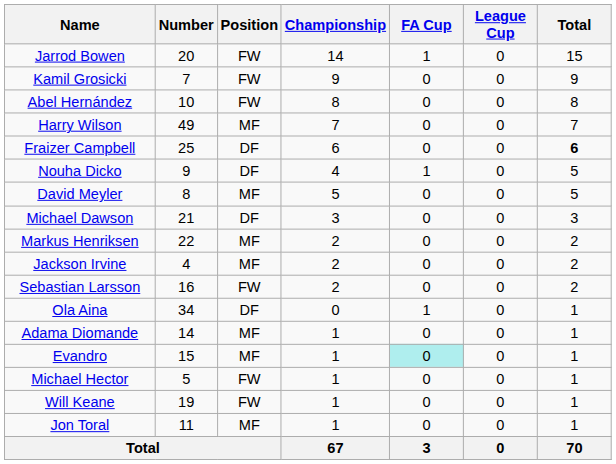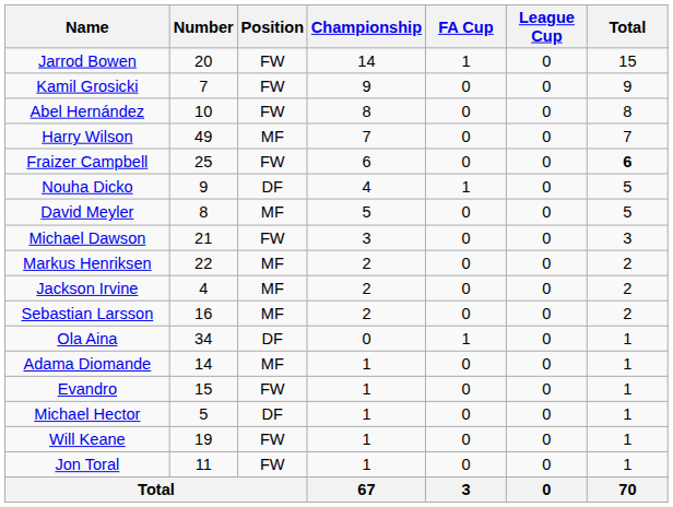 <table class="wikitable sortable plainrowheaders" style="text-align:center; font-size:95%">
 <tr>
 <th style="width:150px;">Name</th>
 <th style="width:50px;">Number</th>
 <th style="width:50px;">Position</th>
 <th style="width:70px;"><a href='#'>Championship</a></th>
 <th style="width:70px;"><a href='#'>FA Cup</a></th>
 <th style="width:70px;"><a href='#'>League<br>Cup</a></th>
 <th style="width:70px;">Total</th>
 </tr>
 <tr>
 <td> <a href='#'>Jarrod Bowen</a></td>
 <td>20</td>
 <td>FW</td>
 <td>14</td>
 <td>1</td>
 <td>0</td>
 <td>15</td>
 </tr>
 <tr>
 <td> <a href='#'>Kamil Grosicki</a></td>
 <td>7</td>
 <td>FW</td>
 <td>9</td>
 <td>0</td>
 <td>0</td>
 <td>9</td>
 </tr>
 <tr>
 <td> <a href='#'>Abel Hernández</a></td>
 <td>10</td>
 <td>FW</td>
 <td>8</td>
 <td>0</td>
 <td>0</td>
 <td>8</td>
 </tr>
 <tr>
 <td> <a href='#'>Harry Wilson</a></td>
 <td>49</td>
 <td>MF</td>
 <td>7</td>
 <td>0</td>
 <td>0</td>
 <td>7</td>
 </tr>
 <tr>
 <td> <a href='#'>Fraizer Campbell</a></td>
 <td>25</td>
-<td>DF</td>
+<td>FW</td>
 <td>6</td>
 <td>0</td>
 <td>0</td>
 <td><strong>6</strong></td>
 </tr>
 <tr>
 <td> <a href='#'>Nouha Dicko</a></td>
 <td>9</td>
 <td>DF</td>
 <td>4</td>
 <td>1</td>
 <td>0</td>
 <td>5</td>
 </tr>
 <tr>
 <td> <a href='#'>David Meyler</a></td>
 <td>8</td>
 <td>MF</td>
 <td>5</td>
 <td>0</td>
 <td>0</td>
 <td>5</td>
 </tr>
 <tr>
 <td> <a href='#'>Michael Dawson</a></td>
 <td>21</td>
-<td>DF</td>
+<td>FW</td>
 <td>3</td>
 <td>0</td>
 <td>0</td>
 <td>3</td>
 </tr>
 <tr>
 <td> <a href='#'>Markus Henriksen</a></td>
 <td>22</td>
 <td>MF</td>
 <td>2</td>
 <td>0</td>
 <td>0</td>
 <td>2</td>
 </tr>
 <tr>
 <td> <a href='#'>Jackson Irvine</a></td>
 <td>4</td>
 <td>MF</td>
 <td>2</td>
 <td>0</td>
 <td>0</td>
 <td>2</td>
 </tr>
 <tr>
 <td> <a href='#'>Sebastian Larsson</a></td>
 <td>16</td>
-<td>FW</td>
+<td>MF</td>
 <td>2</td>
 <td>0</td>
 <td>0</td>
 <td>2</td>
 </tr>
 <tr>
 <td> <a href='#'>Ola Aina</a></td>
 <td>34</td>
 <td>DF</td>
 <td>0</td>
 <td>1</td>
 <td>0</td>
 <td>1</td>
 </tr>
 <tr>
 <td> <a href='#'>Adama Diomande</a></td>
 <td>14</td>
 <td>MF</td>
 <td>1</td>
 <td>0</td>
 <td>0</td>
 <td>1</td>
 </tr>
 <tr>
 <td> <a href='#'>Evandro</a></td>
 <td>15</td>
-<td>MF</td>
+<td>FW</td>
 <td>1</td>
-<td style="background: paleturquoise;">0</td>
+<td>0</td>
 <td>0</td>
 <td>1</td>
 </tr>
 <tr>
 <td> <a href='#'>Michael Hector</a></td>
 <td>5</td>
-<td>FW</td>
+<td>DF</td>
 <td>1</td>
 <td>0</td>
 <td>0</td>
 <td>1</td>
 </tr>
 <tr>
 <td> <a href='#'>Will Keane</a></td>
 <td>19</td>
 <td>FW</td>
 <td>1</td>
 <td>0</td>
 <td>0</td>
 <td>1</td>
 </tr>
 <tr>
 <td> <a href='#'>Jon Toral</a></td>
 <td>11</td>
-<td>MF</td>
+<td>FW</td>
 <td>1</td>
 <td>0</td>
 <td>0</td>
 <td>1</td>
 </tr>
 <tr>
 <th scope="row" colspan="3">Total</th>
 <th>67</th>
 <th>3</th>
 <th>0</th>
 <th>70</th>
 </tr>
 </table>
